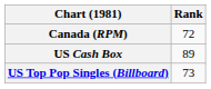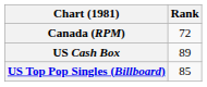 <table class="wikitable sortable plainrowheaders" style="text-align:center">
 <tr>
 <th>Chart (1981)</th>
 <th>Rank</th>
 </tr>
 <tr>
 <th scope="row">Canada (<em>RPM</em>)</th>
 <td>72</td>
 </tr>
 <tr>
 <th scope="row">US <em>Cash Box</em> </th>
 <td>89</td>
 </tr>
 <tr>
 <th scope="row"><a href='#'>US Top Pop Singles (<em>Billboard</em>)</a></th>
-<td>73</td>
+<td>85</td>
 </tr>
 </table>
